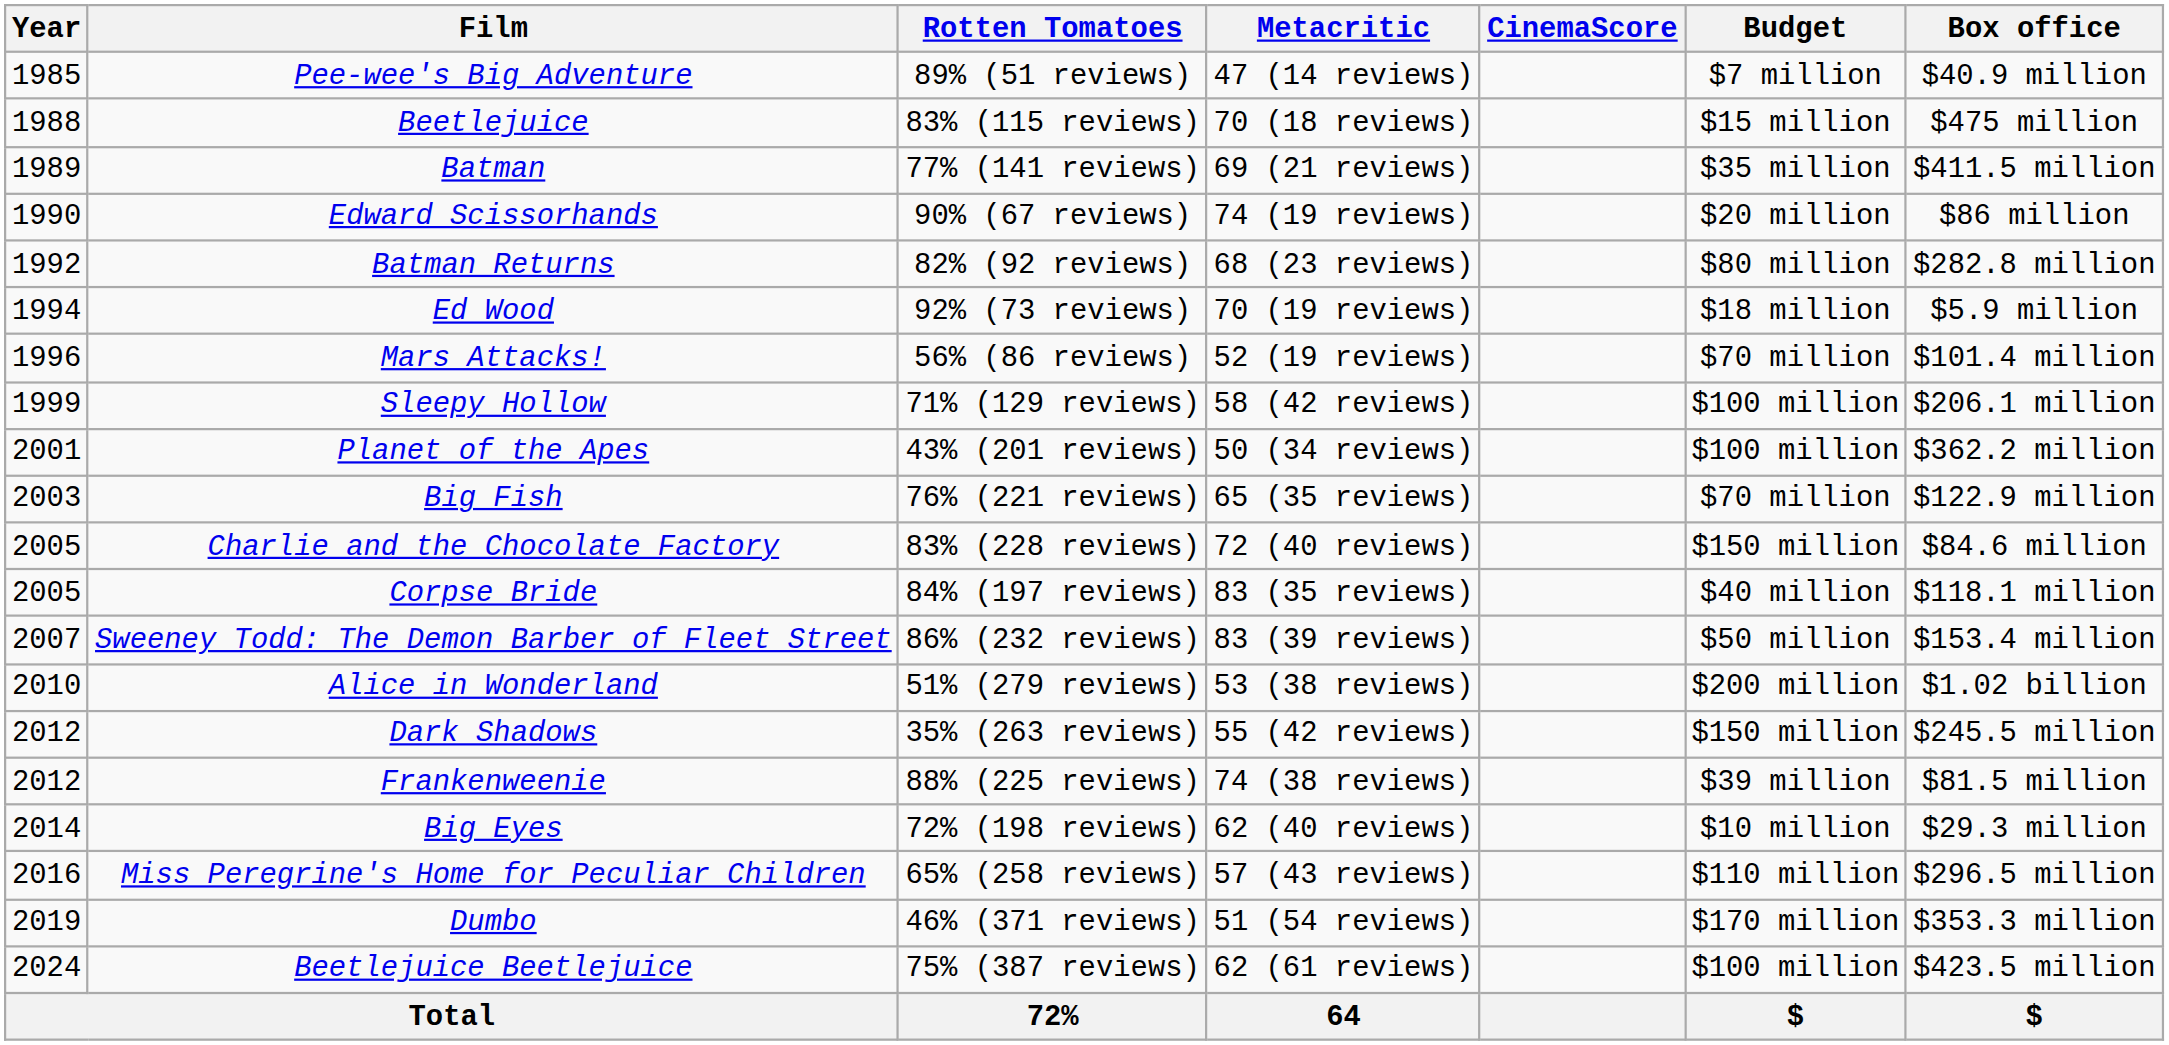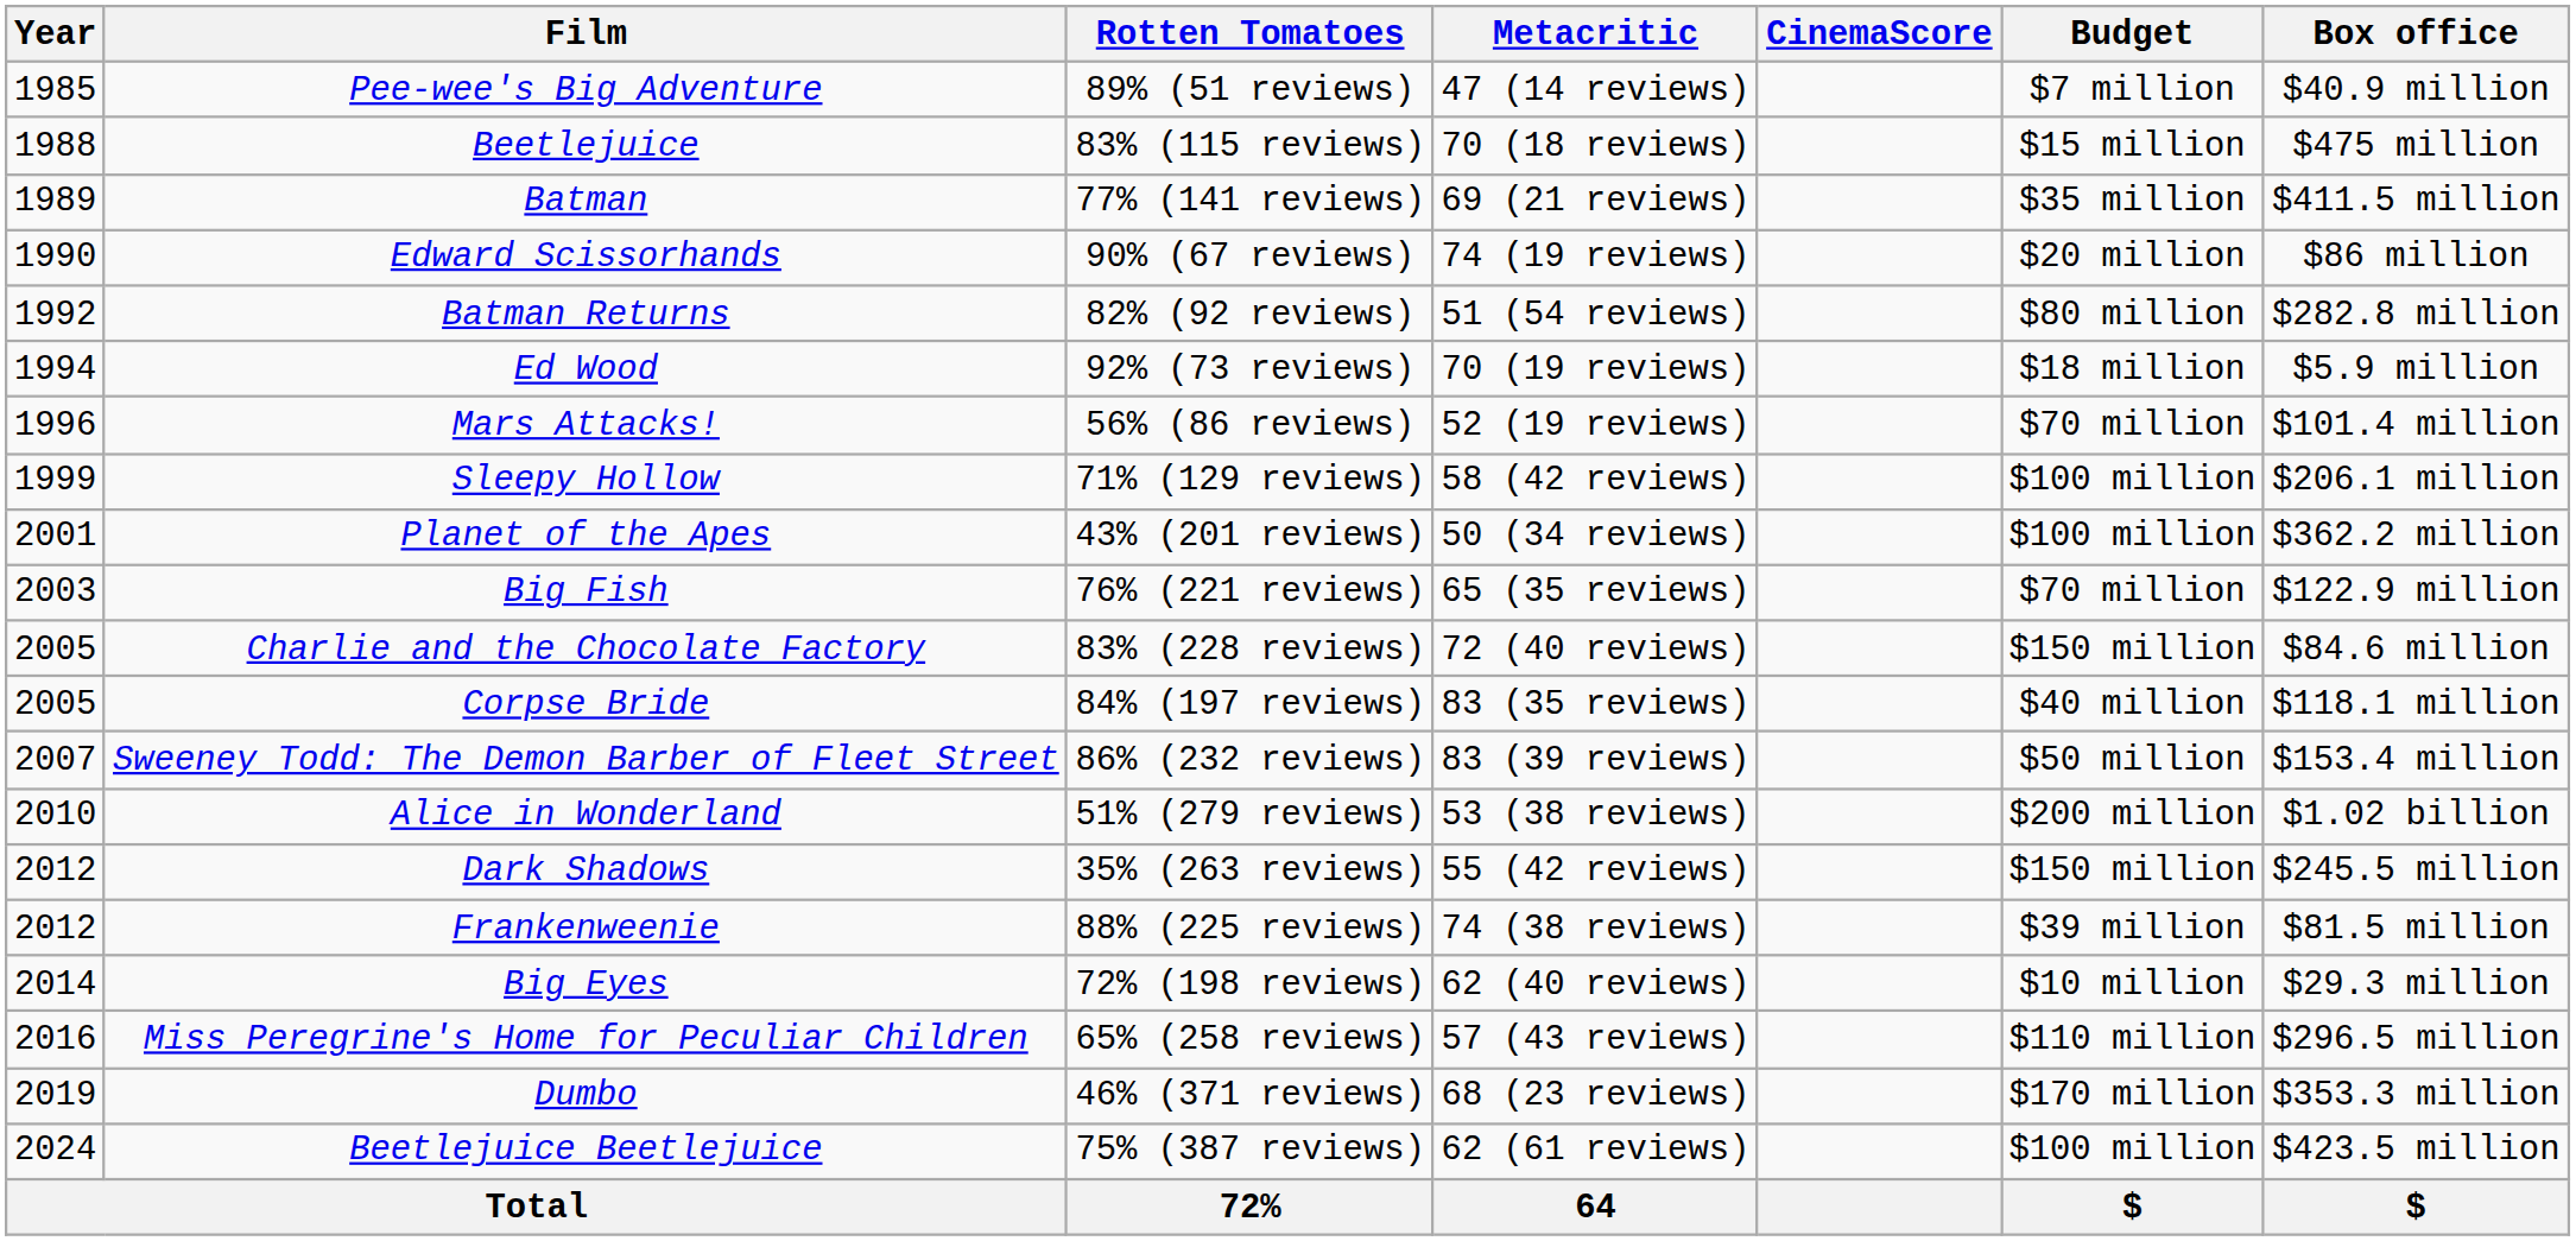 <table class="wikitable" style="text-align:center">
 <tr>
 <th>Year</th>
 <th>Film</th>
 <th><a href='#'>Rotten Tomatoes</a></th>
 <th><a href='#'>Metacritic</a></th>
 <th><a href='#'>CinemaScore</a></th>
 <th>Budget</th>
 <th>Box office</th>
 </tr>
 <tr>
 <td>1985</td>
 <td><em><a href='#'>Pee-wee's Big Adventure</a></em></td>
 <td>89% (51 reviews)<br></td>
 <td>47 (14 reviews)</td>
 <td></td>
 <td>$7 million</td>
 <td>$40.9 million<br></td>
 </tr>
 <tr>
 <td>1988</td>
 <td><em><a href='#'>Beetlejuice</a></em></td>
 <td>83% (115 reviews)<br></td>
 <td>70 (18 reviews)</td>
 <td></td>
 <td>$15 million</td>
 <td>$475 million</td>
 </tr>
 <tr>
 <td>1989</td>
 <td><em><a href='#'>Batman</a></em></td>
 <td>77% (141 reviews)<br></td>
 <td>69 (21 reviews)</td>
 <td></td>
 <td>$35 million</td>
 <td>$411.5 million</td>
 </tr>
 <tr>
 <td>1990</td>
 <td><em><a href='#'>Edward Scissorhands</a></em></td>
 <td>90% (67 reviews)<br></td>
 <td>74 (19 reviews)</td>
 <td></td>
 <td>$20 million</td>
 <td>$86 million</td>
 </tr>
 <tr>
 <td>1992</td>
 <td><em><a href='#'>Batman Returns</a></em></td>
 <td>82% (92 reviews)<br></td>
-<td>68 (23 reviews)</td>
+<td>51 (54 reviews)</td>
 <td></td>
 <td>$80 million</td>
 <td>$282.8 million</td>
 </tr>
 <tr>
 <td>1994</td>
 <td><em><a href='#'>Ed Wood</a></em></td>
 <td>92% (73 reviews)<br></td>
 <td>70 (19 reviews)</td>
 <td></td>
 <td>$18 million</td>
 <td>$5.9 million<br></td>
 </tr>
 <tr>
 <td>1996</td>
 <td><em><a href='#'>Mars Attacks!</a></em></td>
 <td>56% (86 reviews)<br></td>
 <td>52 (19 reviews)</td>
 <td></td>
 <td>$70 million</td>
 <td>$101.4 million</td>
 </tr>
 <tr>
 <td>1999</td>
 <td><em><a href='#'>Sleepy Hollow</a></em></td>
 <td>71% (129 reviews)<br></td>
 <td>58 (42 reviews)</td>
 <td></td>
 <td>$100 million</td>
 <td>$206.1 million</td>
 </tr>
 <tr>
 <td>2001</td>
 <td><em><a href='#'>Planet of the Apes</a></em></td>
 <td>43% (201 reviews)<br></td>
 <td>50 (34 reviews)</td>
 <td></td>
 <td>$100 million</td>
 <td>$362.2 million</td>
 </tr>
 <tr>
 <td>2003</td>
 <td><em><a href='#'>Big Fish</a></em></td>
 <td>76% (221 reviews)<br></td>
 <td>65 (35 reviews)</td>
 <td></td>
 <td>$70 million</td>
 <td>$122.9 million</td>
 </tr>
 <tr>
 <td>2005</td>
 <td><em><a href='#'>Charlie and the Chocolate Factory</a></em></td>
 <td>83% (228 reviews)<br></td>
 <td>72 (40 reviews)</td>
 <td></td>
 <td>$150 million</td>
 <td>$84.6 million</td>
 </tr>
 <tr>
 <td>2005</td>
 <td><em><a href='#'>Corpse Bride</a></em></td>
 <td>84% (197 reviews)<br></td>
 <td>83 (35 reviews)</td>
 <td></td>
 <td>$40 million</td>
 <td>$118.1 million</td>
 </tr>
 <tr>
 <td>2007</td>
 <td><em><a href='#'>Sweeney Todd: The Demon Barber of Fleet Street</a></em></td>
 <td>86% (232 reviews)<br></td>
 <td>83 (39 reviews)</td>
 <td></td>
 <td>$50 million</td>
 <td>$153.4 million</td>
 </tr>
 <tr>
 <td>2010</td>
 <td><em><a href='#'>Alice in Wonderland</a></em></td>
 <td>51% (279 reviews)<br></td>
 <td>53 (38 reviews)</td>
 <td></td>
 <td>$200 million</td>
 <td>$1.02 billion</td>
 </tr>
 <tr>
 <td>2012</td>
 <td><em><a href='#'>Dark Shadows</a></em></td>
 <td>35% (263 reviews)<br></td>
 <td>55 (42 reviews)</td>
 <td></td>
 <td>$150 million</td>
 <td>$245.5 million</td>
 </tr>
 <tr>
 <td>2012</td>
 <td><em><a href='#'>Frankenweenie</a></em></td>
 <td>88% (225 reviews)<br></td>
 <td>74 (38 reviews)</td>
 <td></td>
 <td>$39 million</td>
 <td>$81.5 million</td>
 </tr>
 <tr>
 <td>2014</td>
 <td><em><a href='#'>Big Eyes</a></em></td>
 <td>72% (198 reviews)<br></td>
 <td>62 (40 reviews)</td>
 <td></td>
 <td>$10 million</td>
 <td>$29.3 million</td>
 </tr>
 <tr>
 <td>2016</td>
 <td><em><a href='#'>Miss Peregrine's Home for Peculiar Children</a></em></td>
 <td>65% (258 reviews)<br></td>
 <td>57 (43 reviews)</td>
 <td></td>
 <td>$110 million</td>
 <td>$296.5 million</td>
 </tr>
 <tr>
 <td>2019</td>
 <td><em><a href='#'>Dumbo</a></em></td>
 <td>46% (371 reviews)<br></td>
-<td>51 (54 reviews)</td>
+<td>68 (23 reviews)</td>
 <td></td>
 <td>$170 million</td>
 <td>$353.3 million</td>
 </tr>
 <tr>
 <td>2024</td>
 <td><em><a href='#'>Beetlejuice Beetlejuice</a></em></td>
 <td>75% (387 reviews)<br></td>
 <td>62 (61 reviews)</td>
 <td></td>
 <td>$100 million</td>
 <td>$423.5 million</td>
 </tr>
 <tr>
 <th colspan="2">Total</th>
 <th>72%</th>
 <th>64</th>
 <th colspan="1"></th>
 <th>$</th>
 <th>$</th>
 </tr>
 </table>
